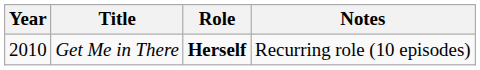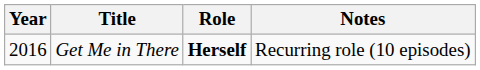 <table class="wikitable sortable">
 <tr>
 <th>Year</th>
 <th>Title</th>
 <th>Role</th>
 <th>Notes</th>
 </tr>
 <tr>
-<td>2010</td>
+<td>2016</td>
 <td><em>Get Me in There</em></td>
 <td><strong>Herself</strong></td>
 <td>Recurring role (10 episodes)</td>
 </tr>
 </table>
